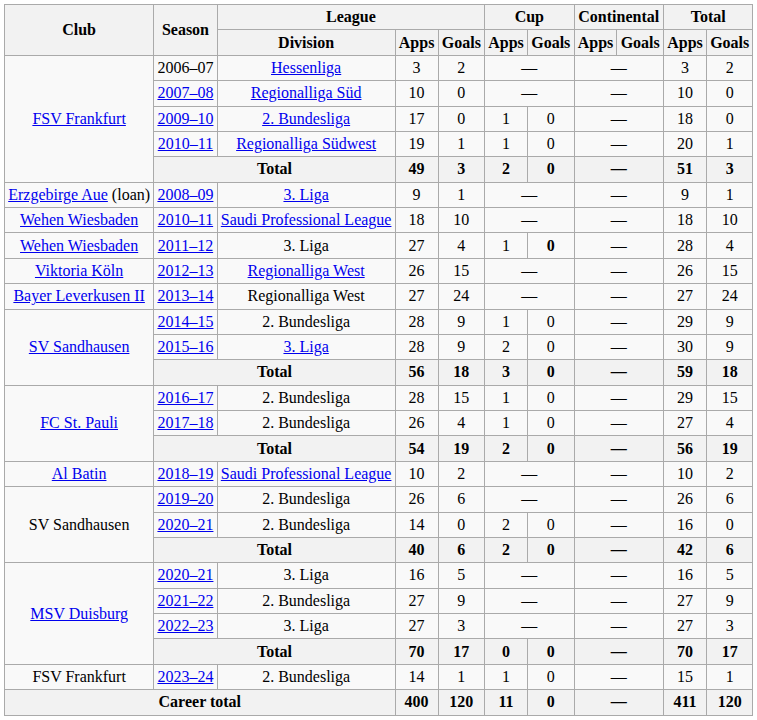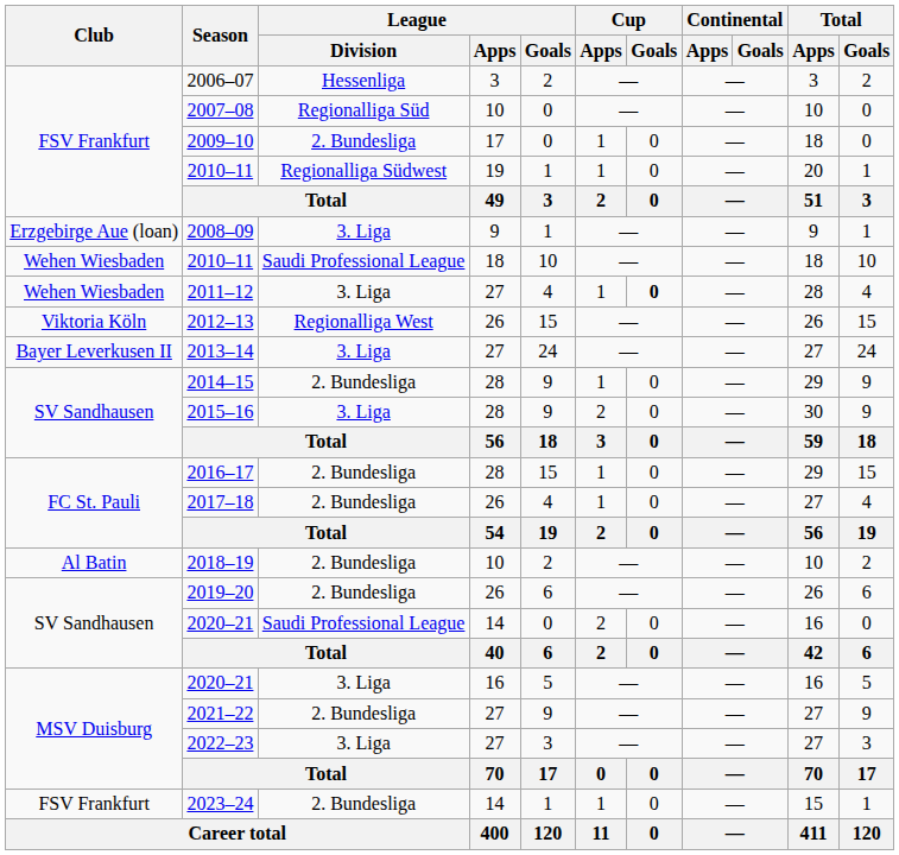 <table class="wikitable" style="text-align:center">
 <tr>
 <th rowspan="2">Club</th>
 <th rowspan="2">Season</th>
 <th colspan="3">League</th>
 <th colspan="2">Cup</th>
 <th colspan="2">Continental</th>
 <th colspan="2">Total</th>
 </tr>
 <tr>
 <th>Division</th>
 <th>Apps</th>
 <th>Goals</th>
 <th>Apps</th>
 <th>Goals</th>
 <th>Apps</th>
 <th>Goals</th>
 <th>Apps</th>
 <th>Goals</th>
 </tr>
 <tr>
 <td rowspan="5"><a href='#'>FSV Frankfurt</a></td>
 <td>2006–07</td>
 <td><a href='#'>Hessenliga</a></td>
 <td>3</td>
 <td>2</td>
 <td colspan="2">—</td>
 <td colspan="2">—</td>
 <td>3</td>
 <td>2</td>
 </tr>
 <tr>
 <td><a href='#'>2007–08</a></td>
 <td><a href='#'>Regionalliga Süd</a></td>
 <td>10</td>
 <td>0</td>
 <td colspan="2">—</td>
 <td colspan="2">—</td>
 <td>10</td>
 <td>0</td>
 </tr>
 <tr>
 <td><a href='#'>2009–10</a></td>
 <td><a href='#'>2. Bundesliga</a></td>
 <td>17</td>
 <td>0</td>
 <td>1</td>
 <td>0</td>
 <td colspan="2">—</td>
 <td>18</td>
 <td>0</td>
 </tr>
 <tr>
 <td><a href='#'>2010–11</a></td>
 <td><a href='#'>Regionalliga Südwest</a></td>
 <td>19</td>
 <td>1</td>
 <td>1</td>
 <td>0</td>
 <td colspan="2">—</td>
 <td>20</td>
 <td>1</td>
 </tr>
 <tr>
 <th colspan="2">Total</th>
 <th>49</th>
 <th>3</th>
 <th>2</th>
 <th>0</th>
 <th colspan="2">—</th>
 <th>51</th>
 <th>3</th>
 </tr>
 <tr>
 <td><a href='#'>Erzgebirge Aue</a> (loan)</td>
 <td><a href='#'>2008–09</a></td>
 <td><a href='#'>3. Liga</a></td>
 <td>9</td>
 <td>1</td>
 <td colspan="2">—</td>
 <td colspan="2">—</td>
 <td>9</td>
 <td>1</td>
 </tr>
 <tr>
 <td><a href='#'>Wehen Wiesbaden</a></td>
 <td><a href='#'>2010–11</a></td>
 <td><a href='#'>Saudi Professional League</a></td>
 <td>18</td>
 <td>10</td>
 <td colspan="2">—</td>
 <td colspan="2">—</td>
 <td>18</td>
 <td>10</td>
 </tr>
 <tr>
 <td><a href='#'>Wehen Wiesbaden</a></td>
 <td><a href='#'>2011–12</a></td>
 <td>3. Liga</td>
 <td>27</td>
 <td>4</td>
 <td>1</td>
 <td><strong>0</strong></td>
 <td colspan="2">—</td>
 <td>28</td>
 <td>4</td>
 </tr>
 <tr>
 <td><a href='#'>Viktoria Köln</a></td>
 <td><a href='#'>2012–13</a></td>
 <td><a href='#'>Regionalliga West</a></td>
 <td>26</td>
 <td>15</td>
 <td colspan="2">—</td>
 <td colspan="2">—</td>
 <td>26</td>
 <td>15</td>
 </tr>
 <tr>
 <td><a href='#'>Bayer Leverkusen II</a></td>
 <td><a href='#'>2013–14</a></td>
-<td>Regionalliga West</td>
+<td><a href='#'>3. Liga</a></td>
 <td>27</td>
 <td>24</td>
 <td colspan="2">—</td>
 <td colspan="2">—</td>
 <td>27</td>
 <td>24</td>
 </tr>
 <tr>
 <td rowspan="3"><a href='#'>SV Sandhausen</a></td>
 <td><a href='#'>2014–15</a></td>
 <td>2. Bundesliga</td>
 <td>28</td>
 <td>9</td>
 <td>1</td>
 <td>0</td>
 <td colspan="2">—</td>
 <td>29</td>
 <td>9</td>
 </tr>
 <tr>
 <td><a href='#'>2015–16</a></td>
 <td><a href='#'>3. Liga</a></td>
 <td>28</td>
 <td>9</td>
 <td>2</td>
 <td>0</td>
 <td colspan="2">—</td>
 <td>30</td>
 <td>9</td>
 </tr>
 <tr>
 <th colspan="2">Total</th>
 <th>56</th>
 <th>18</th>
 <th>3</th>
 <th>0</th>
 <th colspan="2">—</th>
 <th>59</th>
 <th>18</th>
 </tr>
 <tr>
 <td rowspan="3"><a href='#'>FC St. Pauli</a></td>
 <td><a href='#'>2016–17</a></td>
 <td>2. Bundesliga</td>
 <td>28</td>
 <td>15</td>
 <td>1</td>
 <td>0</td>
 <td colspan="2">—</td>
 <td>29</td>
 <td>15</td>
 </tr>
 <tr>
 <td><a href='#'>2017–18</a></td>
 <td>2. Bundesliga</td>
 <td>26</td>
 <td>4</td>
 <td>1</td>
 <td>0</td>
 <td colspan="2">—</td>
 <td>27</td>
 <td>4</td>
 </tr>
 <tr>
 <th colspan="2">Total</th>
 <th>54</th>
 <th>19</th>
 <th>2</th>
 <th>0</th>
 <th colspan="2">—</th>
 <th>56</th>
 <th>19</th>
 </tr>
 <tr>
 <td><a href='#'>Al Batin</a></td>
 <td><a href='#'>2018–19</a></td>
-<td><a href='#'>Saudi Professional League</a></td>
+<td>2. Bundesliga</td>
 <td>10</td>
 <td>2</td>
 <td colspan="2">—</td>
 <td colspan="2">—</td>
 <td>10</td>
 <td>2</td>
 </tr>
 <tr>
 <td rowspan="3">SV Sandhausen</td>
 <td><a href='#'>2019–20</a></td>
 <td>2. Bundesliga</td>
 <td>26</td>
 <td>6</td>
 <td colspan="2">—</td>
 <td colspan="2">—</td>
 <td>26</td>
 <td>6</td>
 </tr>
 <tr>
 <td><a href='#'>2020–21</a></td>
-<td>2. Bundesliga</td>
+<td><a href='#'>Saudi Professional League</a></td>
 <td>14</td>
 <td>0</td>
 <td>2</td>
 <td>0</td>
 <td colspan="2">—</td>
 <td>16</td>
 <td>0</td>
 </tr>
 <tr>
 <th colspan="2">Total</th>
 <th>40</th>
 <th>6</th>
 <th>2</th>
 <th>0</th>
 <th colspan="2">—</th>
 <th>42</th>
 <th>6</th>
 </tr>
 <tr>
 <td rowspan="4"><a href='#'>MSV Duisburg</a></td>
 <td><a href='#'>2020–21</a></td>
 <td>3. Liga</td>
 <td>16</td>
 <td>5</td>
 <td colspan="2">—</td>
 <td colspan="2">—</td>
 <td>16</td>
 <td>5</td>
 </tr>
 <tr>
 <td><a href='#'>2021–22</a></td>
 <td>2. Bundesliga</td>
 <td>27</td>
 <td>9</td>
 <td colspan="2">—</td>
 <td colspan="2">—</td>
 <td>27</td>
 <td>9</td>
 </tr>
 <tr>
 <td><a href='#'>2022–23</a></td>
 <td>3. Liga</td>
 <td>27</td>
 <td>3</td>
 <td colspan="2">—</td>
 <td colspan="2">—</td>
 <td>27</td>
 <td>3</td>
 </tr>
 <tr>
 <th colspan="2">Total</th>
 <th>70</th>
 <th>17</th>
 <th>0</th>
 <th>0</th>
 <th colspan="2">—</th>
 <th>70</th>
 <th>17</th>
 </tr>
 <tr>
 <td>FSV Frankfurt</td>
 <td><a href='#'>2023–24</a></td>
 <td>2. Bundesliga</td>
 <td>14</td>
 <td>1</td>
 <td>1</td>
 <td>0</td>
 <td colspan="2">—</td>
 <td>15</td>
 <td>1</td>
 </tr>
 <tr>
 <th colspan="3">Career total</th>
 <th>400</th>
 <th>120</th>
 <th>11</th>
 <th>0</th>
 <th colspan="2">—</th>
 <th>411</th>
 <th>120</th>
 </tr>
 </table>
